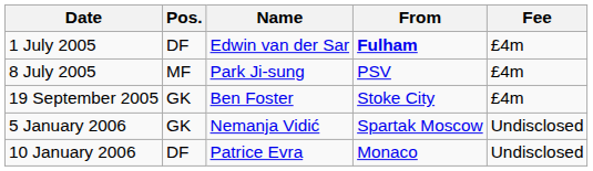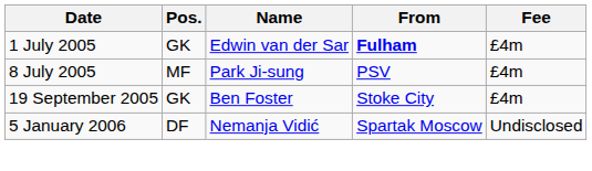 <table class="wikitable">
 <tr>
 <th>Date</th>
 <th>Pos.</th>
 <th>Name</th>
 <th>From</th>
 <th>Fee</th>
 </tr>
 <tr>
 <td>1 July 2005</td>
-<td>DF</td>
+<td>GK</td>
 <td> <a href='#'>Edwin van der Sar</a></td>
 <td><strong> <a href='#'>Fulham</a></strong></td>
 <td>£4m</td>
 </tr>
 <tr>
 <td>8 July 2005</td>
 <td>MF</td>
 <td> <a href='#'>Park Ji-sung</a></td>
 <td> <a href='#'>PSV</a></td>
 <td>£4m</td>
 </tr>
 <tr>
 <td>19 September 2005</td>
 <td>GK</td>
 <td> <a href='#'>Ben Foster</a></td>
 <td> <a href='#'>Stoke City</a></td>
 <td>£4m</td>
 </tr>
 <tr>
 <td>5 January 2006</td>
-<td>GK</td>
+<td>DF</td>
 <td> <a href='#'>Nemanja Vidić</a></td>
 <td> <a href='#'>Spartak Moscow</a></td>
 <td>Undisclosed</td>
 </tr>
-<tr>
-<td>10 January 2006</td>
-<td>DF</td>
-<td> <a href='#'>Patrice Evra</a></td>
-<td> <a href='#'>Monaco</a></td>
-<td>Undisclosed</td>
-</tr>
 </table>
